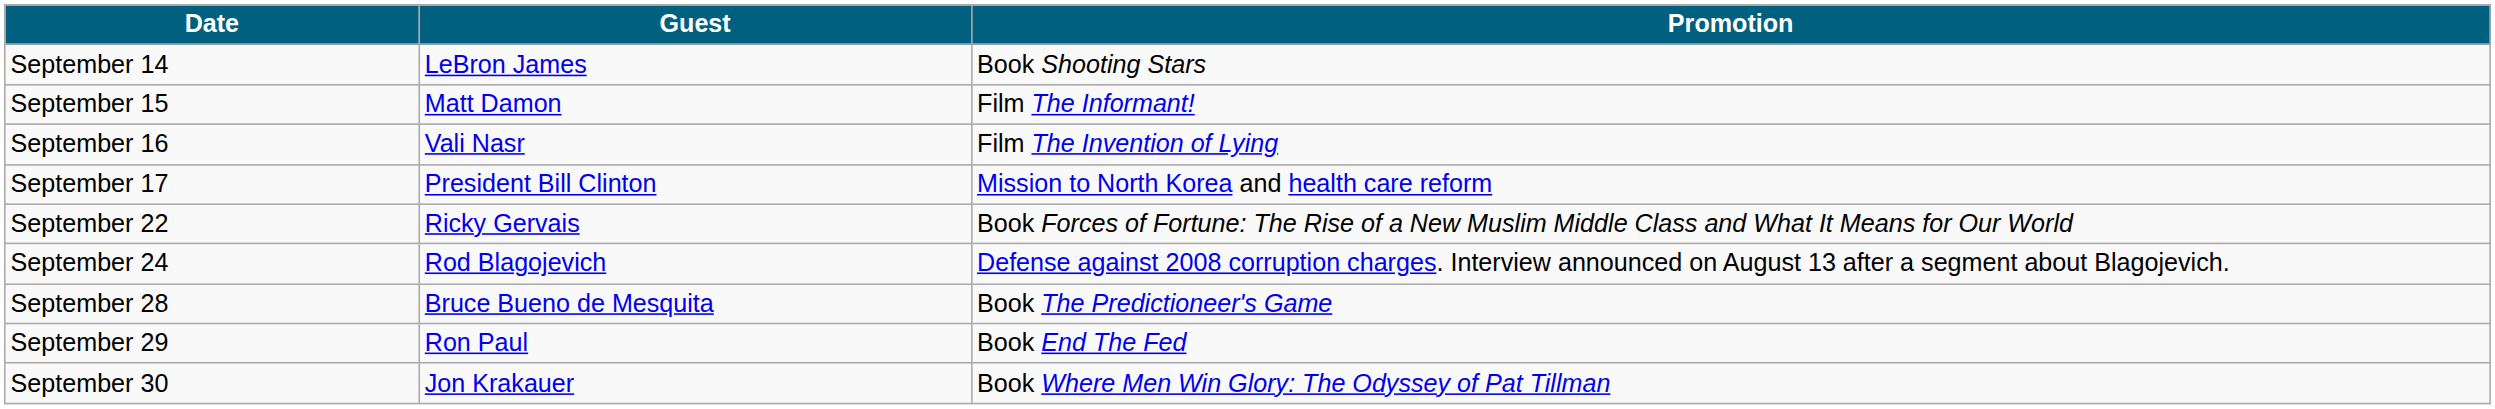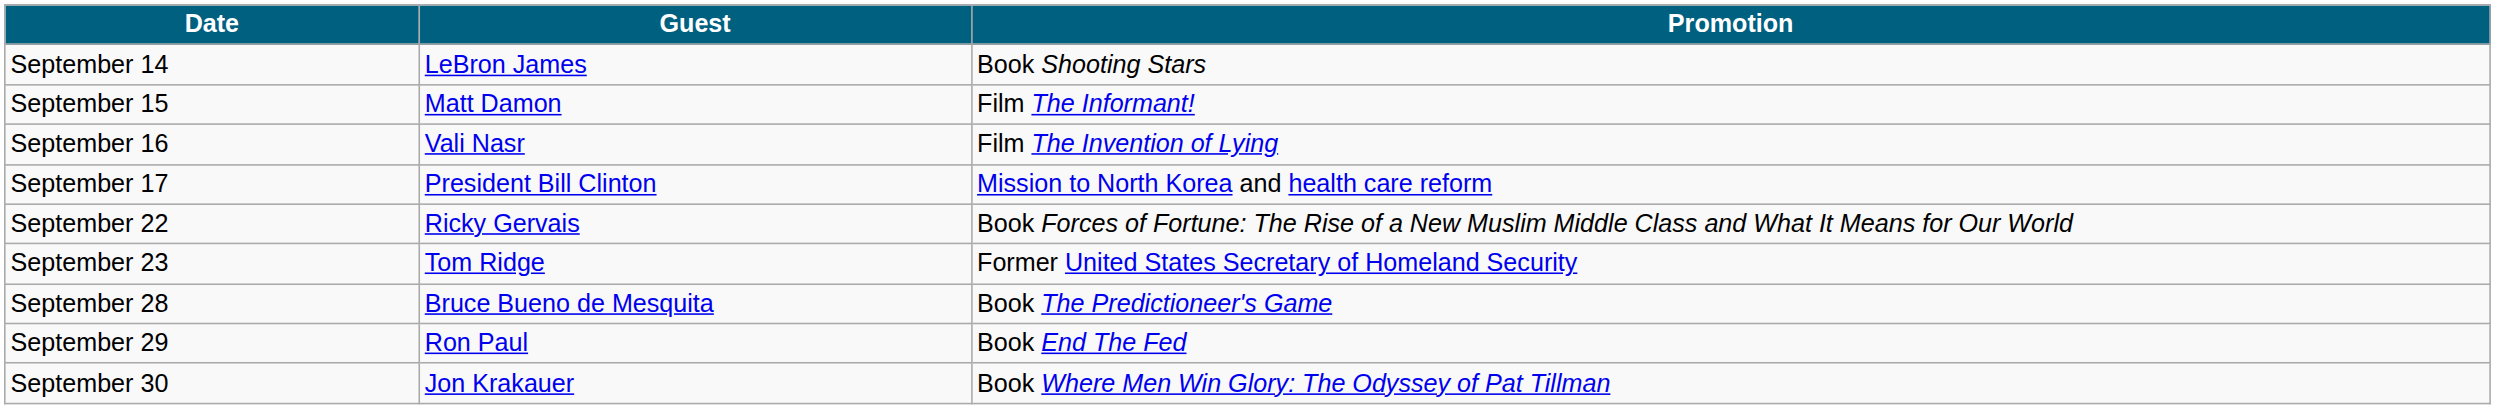 <table class="wikitable" width="100%">
 <tr bgcolor="#CCCCCC">
 <th width="15%" style="background:#006080; color:#FFFFFF">Date</th>
 <th width="20%" style="background:#006080; color:#FFFFFF">Guest</th>
 <th width="55%" style="background:#006080; color:#FFFFFF">Promotion</th>
 </tr>
 <tr>
 <td>September 14</td>
 <td><a href='#'>LeBron James</a></td>
 <td>Book <em>Shooting Stars</em></td>
 </tr>
 <tr>
 <td>September 15</td>
 <td><a href='#'>Matt Damon</a></td>
 <td>Film <em><a href='#'>The Informant!</a></em></td>
 </tr>
 <tr>
 <td>September 16</td>
 <td><a href='#'>Vali Nasr</a></td>
 <td>Film <em><a href='#'>The Invention of Lying</a></em></td>
 </tr>
 <tr>
 <td>September 17</td>
 <td><a href='#'>President Bill Clinton</a></td>
 <td><a href='#'>Mission to North Korea</a> and <a href='#'>health care reform</a></td>
 </tr>
 <tr>
 <td>September 22</td>
 <td><a href='#'>Ricky Gervais</a></td>
 <td>Book <em>Forces of Fortune: The Rise of a New Muslim Middle Class and What It Means for Our World</em></td>
 </tr>
 <tr>
-<td>September 24</td>
-<td><a href='#'>Rod Blagojevich</a></td>
-<td><a href='#'>Defense against 2008 corruption charges</a>.  Interview announced on August 13 after a segment about Blagojevich.</td>
+<td>September 23</td>
+<td><a href='#'>Tom Ridge</a></td>
+<td>Former <a href='#'>United States Secretary of Homeland Security</a></td>
 </tr>
 <tr>
 <td>September 28</td>
 <td><a href='#'>Bruce Bueno de Mesquita</a></td>
 <td>Book <em><a href='#'>The Predictioneer's Game</a></em></td>
 </tr>
 <tr>
 <td>September 29</td>
 <td><a href='#'>Ron Paul</a></td>
 <td>Book <em><a href='#'>End The Fed</a></em></td>
 </tr>
 <tr>
 <td>September 30</td>
 <td><a href='#'>Jon Krakauer</a></td>
 <td>Book <em><a href='#'>Where Men Win Glory: The Odyssey of Pat Tillman</a></em></td>
 </tr>
 </table>
